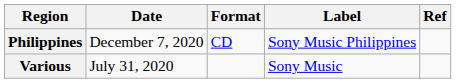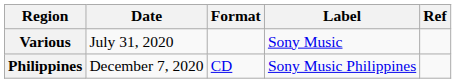 <table class="wikitable plainrowheaders">
 <tr>
 <th>Region</th>
 <th>Date</th>
 <th>Format</th>
 <th>Label</th>
 <th>Ref</th>
 </tr>
 <tr>
+<th scope="row">Various</th>
+<td>July 31, 2020</td>
+<td></td>
+<td><a href='#'>Sony Music</a></td>
+<td></td>
+</tr>
+<tr>
 <th scope="row">Philippines</th>
 <td>December 7, 2020</td>
 <td><a href='#'>CD</a></td>
 <td><a href='#'>Sony Music Philippines</a></td>
 <td></td>
 </tr>
-<tr>
-<th scope="row">Various</th>
-<td>July 31, 2020</td>
-<td></td>
-<td><a href='#'>Sony Music</a></td>
-<td></td>
-</tr>
 </table>
